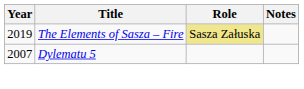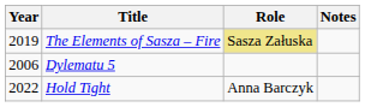 <table class="wikitable sortable">
 <tr>
 <th>Year</th>
 <th>Title</th>
 <th>Role</th>
 <th class="unsortable">Notes</th>
 </tr>
 <tr>
 <td>2019</td>
 <td><em><a href='#'>The Elements of Sasza – Fire</a></em></td>
 <td style="background: khaki;">Sasza Załuska</td>
 <td></td>
 </tr>
 <tr>
-<td>2007</td>
+<td>2006</td>
 <td><em><a href='#'>Dylematu 5</a></em></td>
 <td></td>
 <td></td>
 </tr>
+<tr>
+<td>2022</td>
+<td><em><a href='#'>Hold Tight</a></em></td>
+<td>Anna Barczyk</td>
+<td></td>
+</tr>
 </table>
